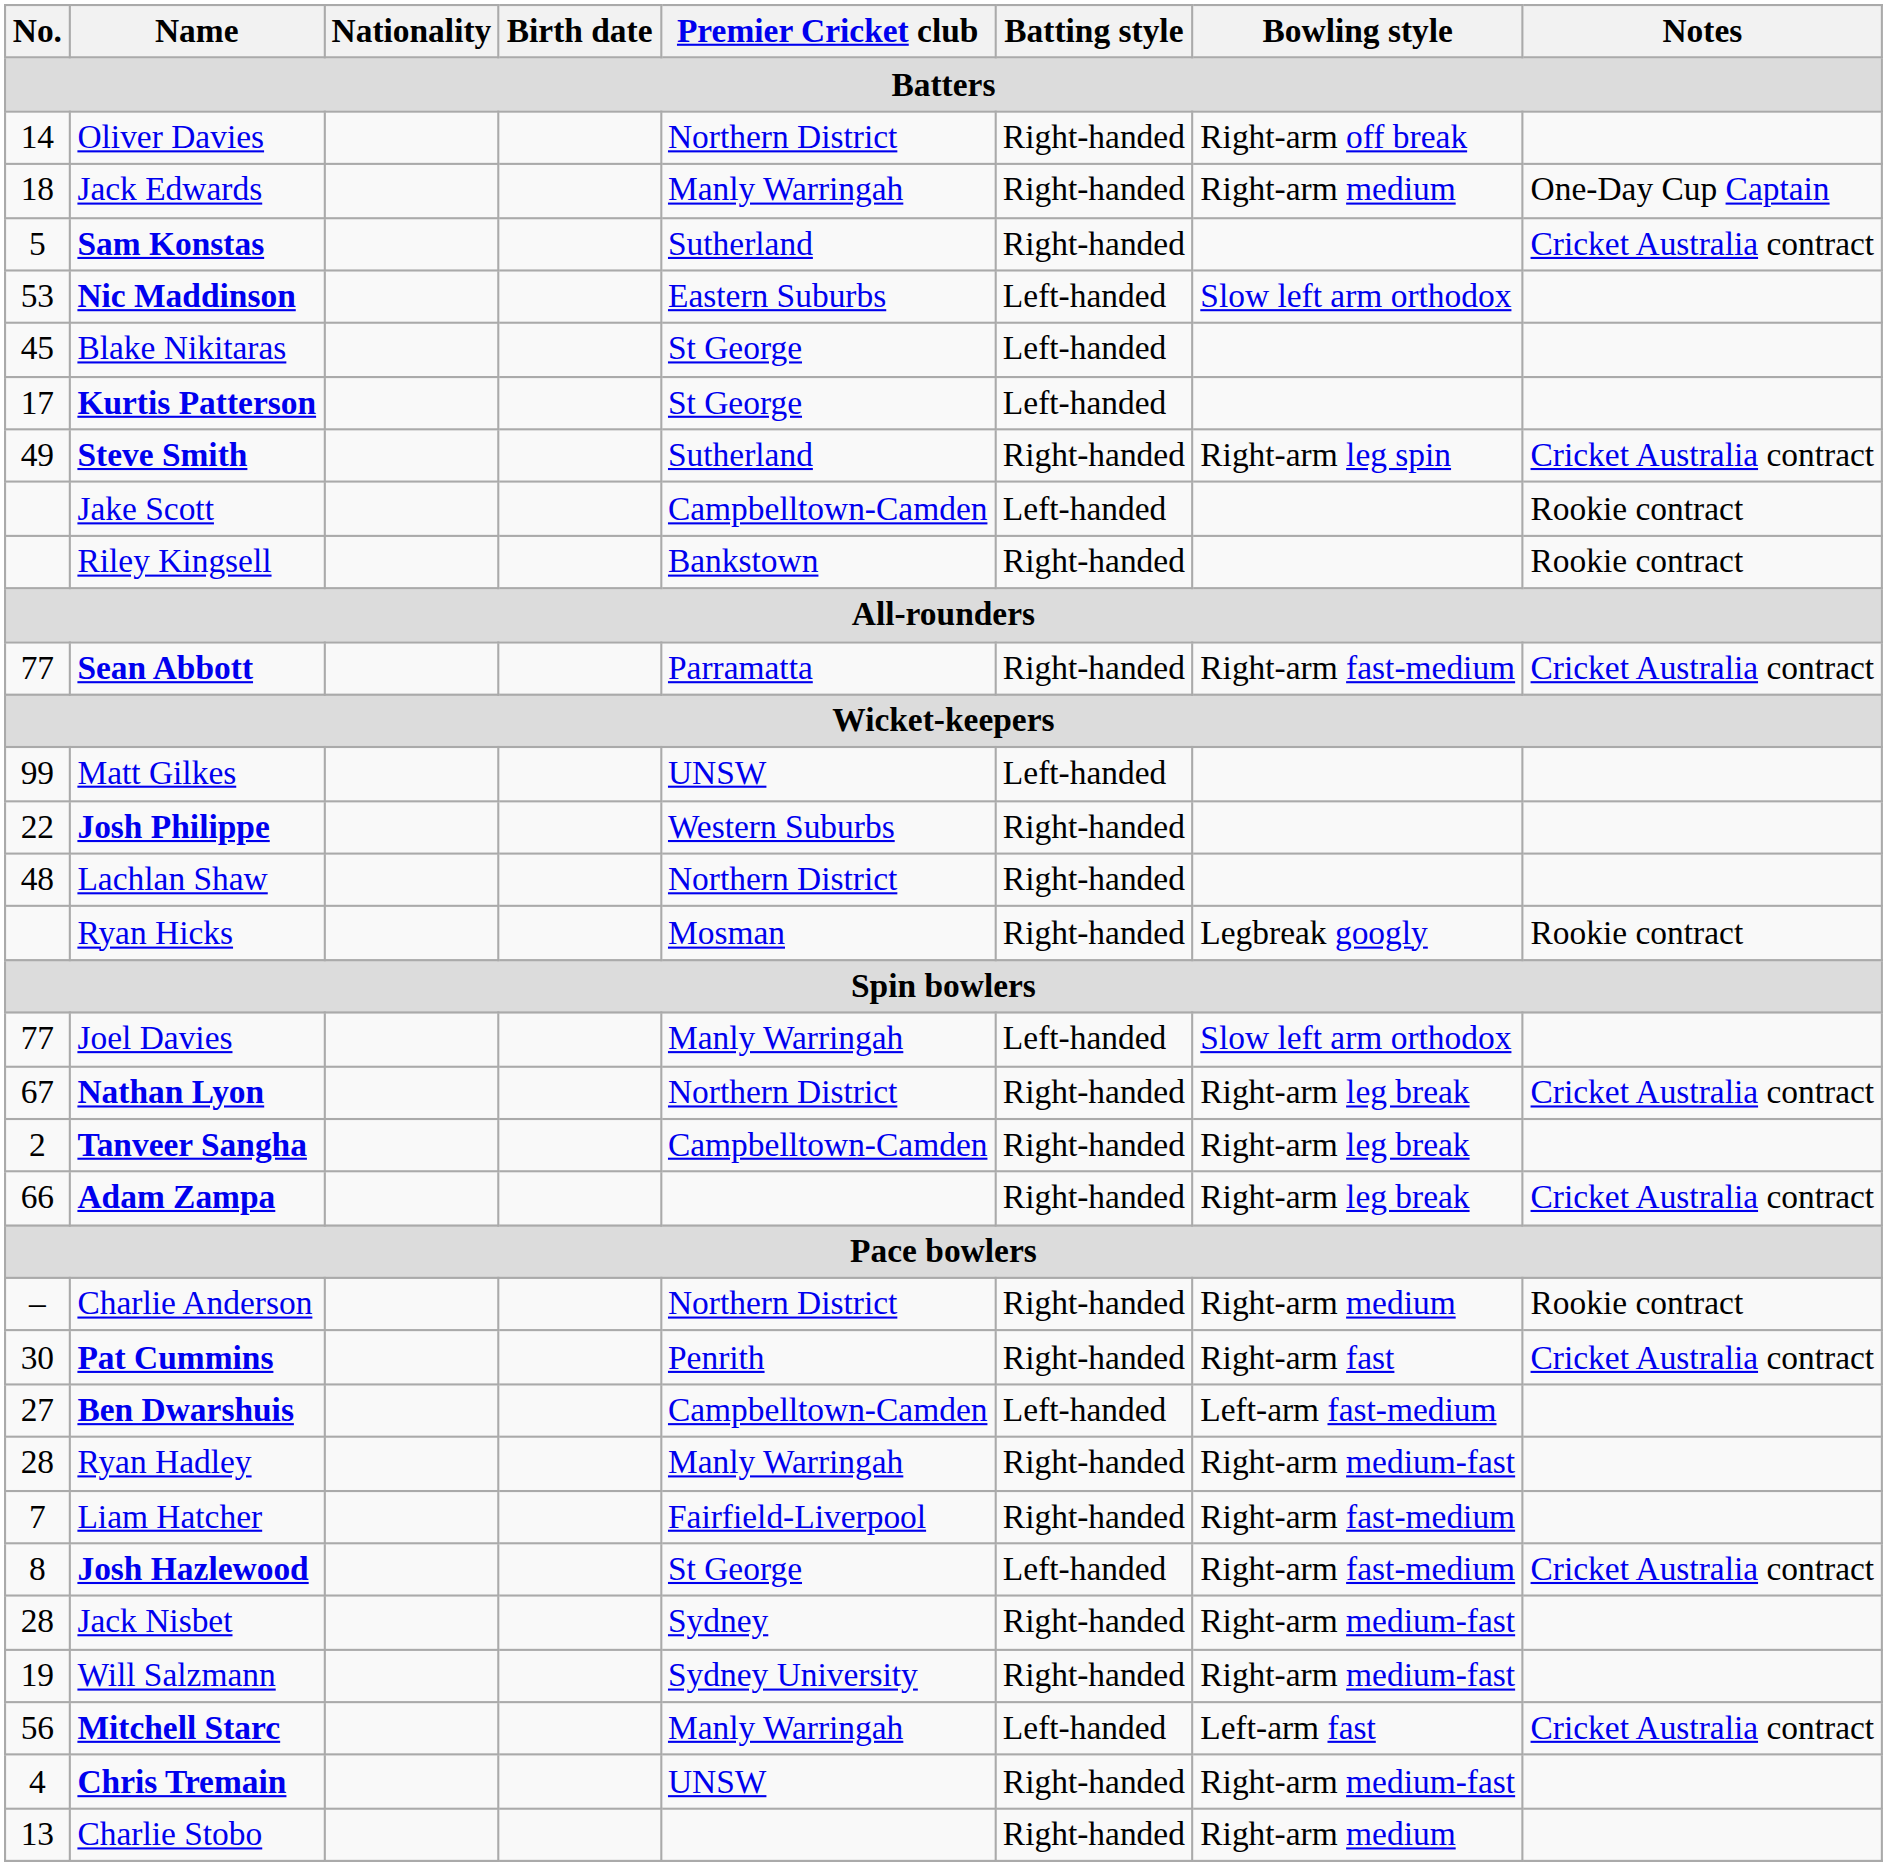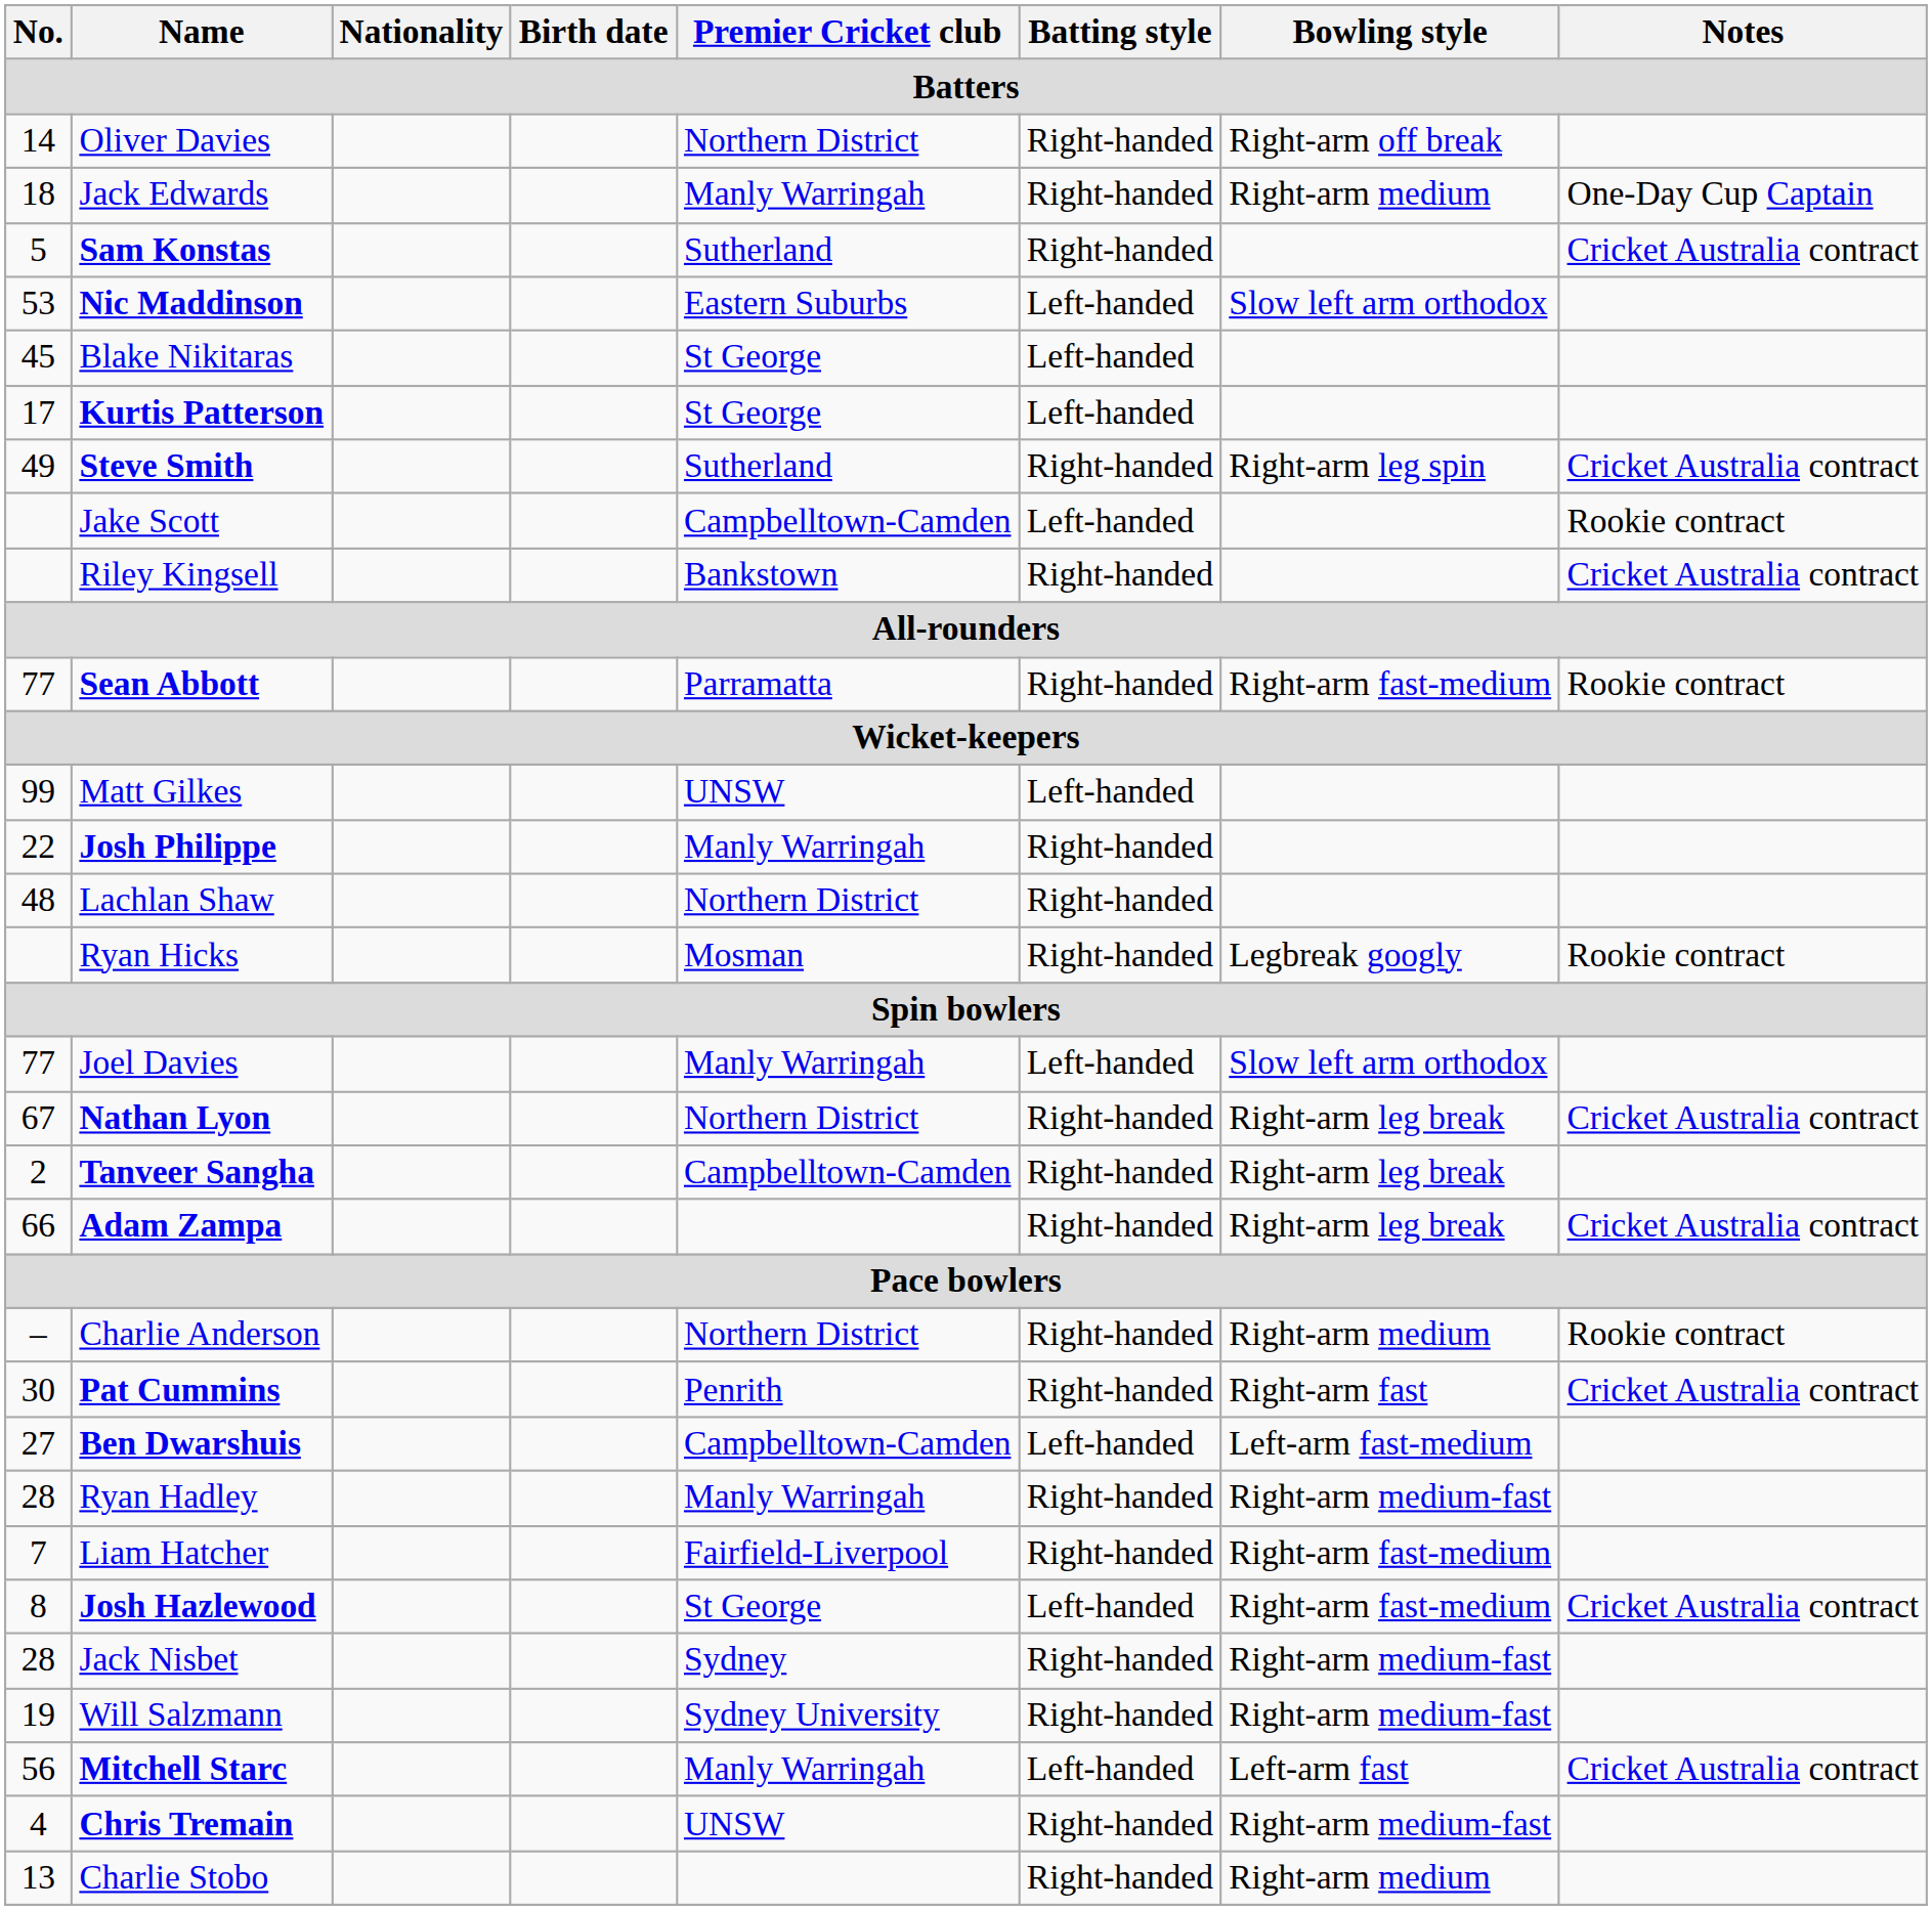 <table class="wikitable">
 <tr>
 <th>No.</th>
 <th>Name</th>
 <th>Nationality</th>
 <th>Birth date</th>
 <th><a href='#'>Premier Cricket</a> club</th>
 <th>Batting style</th>
 <th>Bowling style</th>
 <th>Notes</th>
 </tr>
 <tr>
 <th colspan="8" style="background:#dcdcdc; text-align:centre;">Batters</th>
 </tr>
 <tr>
 <td style="text-align:center">14</td>
 <td><a href='#'>Oliver Davies</a></td>
 <td></td>
 <td></td>
 <td><a href='#'>Northern District</a></td>
 <td>Right-handed</td>
 <td>Right-arm <a href='#'>off break</a></td>
 <td></td>
 </tr>
 <tr>
 <td style="text-align:center">18</td>
 <td><a href='#'>Jack Edwards</a></td>
 <td></td>
 <td></td>
 <td><a href='#'>Manly Warringah</a></td>
 <td>Right-handed</td>
 <td>Right-arm <a href='#'>medium</a></td>
 <td>One-Day Cup <a href='#'>Captain</a></td>
 </tr>
 <tr>
 <td style="text-align:center">5</td>
 <td><strong><a href='#'>Sam Konstas</a></strong></td>
 <td></td>
 <td></td>
 <td><a href='#'>Sutherland</a></td>
 <td>Right-handed</td>
 <td></td>
 <td><a href='#'>Cricket Australia</a> contract</td>
 </tr>
 <tr>
 <td style="text-align:center">53</td>
 <td><strong><a href='#'>Nic Maddinson</a></strong></td>
 <td></td>
 <td></td>
 <td><a href='#'>Eastern Suburbs</a></td>
 <td>Left-handed</td>
 <td><a href='#'>Slow left arm orthodox</a></td>
 <td></td>
 </tr>
 <tr>
 <td style="text-align:center">45</td>
 <td><a href='#'>Blake Nikitaras</a></td>
 <td></td>
 <td></td>
 <td><a href='#'>St George</a></td>
 <td>Left-handed</td>
 <td></td>
 <td></td>
 </tr>
 <tr>
 <td style="text-align:center">17</td>
 <td><strong><a href='#'>Kurtis Patterson</a></strong></td>
 <td></td>
 <td></td>
 <td><a href='#'>St George</a></td>
 <td>Left-handed</td>
 <td></td>
 <td></td>
 </tr>
 <tr>
 <td style="text-align:center">49</td>
 <td><a href='#'><strong>Steve Smith</strong></a></td>
 <td></td>
 <td></td>
 <td><a href='#'>Sutherland</a></td>
 <td>Right-handed</td>
 <td>Right-arm <a href='#'>leg spin</a></td>
 <td><a href='#'>Cricket Australia</a> contract</td>
 </tr>
 <tr>
 <td style="text-align:center"></td>
 <td><a href='#'>Jake Scott</a></td>
 <td></td>
 <td></td>
 <td><a href='#'>Campbelltown-Camden</a></td>
 <td>Left-handed</td>
 <td></td>
 <td>Rookie contract</td>
 </tr>
 <tr>
 <td style="text-align:center"></td>
 <td><a href='#'>Riley Kingsell</a></td>
 <td></td>
 <td></td>
 <td><a href='#'>Bankstown</a></td>
 <td>Right-handed</td>
 <td></td>
-<td>Rookie contract</td>
+<td><a href='#'>Cricket Australia</a> contract</td>
 </tr>
 <tr>
 <th colspan="8" style="background:#dcdcdc; text-align:centre;">All-rounders</th>
 </tr>
 <tr>
 <td style="text-align:center">77</td>
 <td><strong><a href='#'>Sean Abbott</a></strong></td>
 <td></td>
 <td></td>
 <td><a href='#'>Parramatta</a></td>
 <td>Right-handed</td>
 <td>Right-arm <a href='#'>fast-medium</a></td>
-<td><a href='#'>Cricket Australia</a> contract</td>
+<td>Rookie contract</td>
 </tr>
 <tr>
 <th colspan="8" style="background:#dcdcdc; text-align:centre;">Wicket-keepers</th>
 </tr>
 <tr>
 <td style="text-align:center">99</td>
 <td><a href='#'>Matt Gilkes</a></td>
 <td></td>
 <td></td>
 <td><a href='#'>UNSW</a></td>
 <td>Left-handed</td>
 <td></td>
 <td></td>
 </tr>
 <tr>
 <td style="text-align:center">22</td>
 <td><strong><a href='#'>Josh Philippe</a></strong></td>
 <td></td>
 <td></td>
-<td><a href='#'>Western Suburbs</a></td>
+<td><a href='#'>Manly Warringah</a></td>
 <td>Right-handed</td>
 <td></td>
 <td></td>
 </tr>
 <tr>
 <td style="text-align:center">48</td>
 <td><a href='#'>Lachlan Shaw</a></td>
 <td></td>
 <td></td>
 <td><a href='#'>Northern District</a></td>
 <td>Right-handed</td>
 <td></td>
 <td></td>
 </tr>
 <tr>
 <td style="text-align:center"></td>
 <td><a href='#'>Ryan Hicks</a></td>
 <td></td>
 <td></td>
 <td><a href='#'>Mosman</a></td>
 <td>Right-handed</td>
 <td>Legbreak <a href='#'>googly</a></td>
 <td>Rookie contract</td>
 </tr>
 <tr>
 <th colspan="8" style="background:#dcdcdc; text-align:centre;">Spin bowlers</th>
 </tr>
 <tr>
 <td style="text-align:center">77</td>
 <td><a href='#'>Joel Davies</a></td>
 <td tyle="text-align:center"></td>
 <td></td>
 <td><a href='#'>Manly Warringah</a></td>
 <td>Left-handed</td>
 <td><a href='#'>Slow left arm orthodox</a></td>
 <td></td>
 </tr>
 <tr>
 <td style="text-align:center">67</td>
 <td><strong><a href='#'>Nathan Lyon</a></strong></td>
 <td></td>
 <td></td>
 <td><a href='#'>Northern District</a></td>
 <td>Right-handed</td>
 <td>Right-arm <a href='#'>leg break</a></td>
 <td><a href='#'>Cricket Australia</a> contract</td>
 </tr>
 <tr>
 <td style="text-align:center">2</td>
 <td><strong><a href='#'>Tanveer Sangha</a></strong></td>
 <td></td>
 <td></td>
 <td><a href='#'>Campbelltown-Camden</a></td>
 <td>Right-handed</td>
 <td>Right-arm <a href='#'>leg break</a></td>
 <td></td>
 </tr>
 <tr>
 <td style="text-align:center">66</td>
 <td><strong><a href='#'>Adam Zampa</a></strong></td>
 <td></td>
 <td></td>
 <td></td>
 <td>Right-handed</td>
 <td>Right-arm <a href='#'>leg break</a></td>
 <td><a href='#'>Cricket Australia</a> contract</td>
 </tr>
 <tr>
 <th colspan="8" style="background:#dcdcdc; text-align:centre;">Pace bowlers</th>
 </tr>
 <tr>
 <td style="text-align:center">–</td>
 <td><a href='#'>Charlie Anderson</a></td>
 <td></td>
 <td></td>
 <td><a href='#'>Northern District</a></td>
 <td>Right-handed</td>
 <td>Right-arm <a href='#'>medium</a></td>
 <td>Rookie contract</td>
 </tr>
 <tr>
 <td style="text-align:center">30</td>
 <td><strong><a href='#'>Pat Cummins</a></strong></td>
 <td></td>
 <td></td>
 <td><a href='#'>Penrith</a></td>
 <td>Right-handed</td>
 <td>Right-arm <a href='#'>fast</a></td>
 <td><a href='#'>Cricket Australia</a> contract</td>
 </tr>
 <tr>
 <td style="text-align:center">27</td>
 <td><strong><a href='#'>Ben Dwarshuis</a></strong></td>
 <td></td>
 <td></td>
 <td><a href='#'>Campbelltown-Camden</a></td>
 <td>Left-handed</td>
 <td>Left-arm <a href='#'>fast-medium</a></td>
 <td></td>
 </tr>
 <tr>
 <td style="text-align:center">28</td>
 <td><a href='#'>Ryan Hadley</a></td>
 <td></td>
 <td></td>
 <td><a href='#'>Manly Warringah</a></td>
 <td>Right-handed</td>
 <td>Right-arm <a href='#'>medium-fast</a></td>
 <td></td>
 </tr>
 <tr>
 <td style="text-align:center">7</td>
 <td><a href='#'>Liam Hatcher</a></td>
 <td></td>
 <td></td>
 <td><a href='#'>Fairfield-Liverpool</a></td>
 <td>Right-handed</td>
 <td>Right-arm <a href='#'>fast-medium</a></td>
 <td></td>
 </tr>
 <tr>
 <td style="text-align:center">8</td>
 <td><strong><a href='#'>Josh Hazlewood</a></strong></td>
 <td></td>
 <td></td>
 <td><a href='#'>St George</a></td>
 <td>Left-handed</td>
 <td>Right-arm <a href='#'>fast-medium</a></td>
 <td><a href='#'>Cricket Australia</a> contract</td>
 </tr>
 <tr>
 <td style="text-align:center">28</td>
 <td Jack Nisbet (cricketer)><a href='#'>Jack Nisbet</a></td>
 <td></td>
 <td></td>
 <td><a href='#'>Sydney</a></td>
 <td>Right-handed</td>
 <td>Right-arm <a href='#'>medium-fast</a></td>
 <td></td>
 </tr>
 <tr>
 <td style="text-align:center">19</td>
 <td><a href='#'>Will Salzmann</a></td>
 <td></td>
 <td></td>
 <td><a href='#'>Sydney University</a></td>
 <td>Right-handed</td>
 <td>Right-arm <a href='#'>medium-fast</a></td>
 <td></td>
 </tr>
 <tr>
 <td style="text-align:center">56</td>
 <td><strong><a href='#'>Mitchell Starc</a></strong></td>
 <td></td>
 <td></td>
 <td><a href='#'>Manly Warringah</a></td>
 <td>Left-handed</td>
 <td>Left-arm <a href='#'>fast</a></td>
 <td><a href='#'>Cricket Australia</a> contract</td>
 </tr>
 <tr>
 <td style="text-align:center">4</td>
 <td><strong><a href='#'>Chris Tremain</a></strong></td>
 <td></td>
 <td></td>
 <td><a href='#'>UNSW</a></td>
 <td>Right-handed</td>
 <td>Right-arm <a href='#'>medium-fast</a></td>
 <td></td>
 </tr>
 <tr>
 <td style="text-align:center">13</td>
 <td><a href='#'>Charlie Stobo</a></td>
 <td></td>
 <td></td>
 <td></td>
 <td>Right-handed</td>
 <td>Right-arm <a href='#'>medium</a></td>
 <td></td>
 </tr>
 <tr>
 </tr>
 </table>
